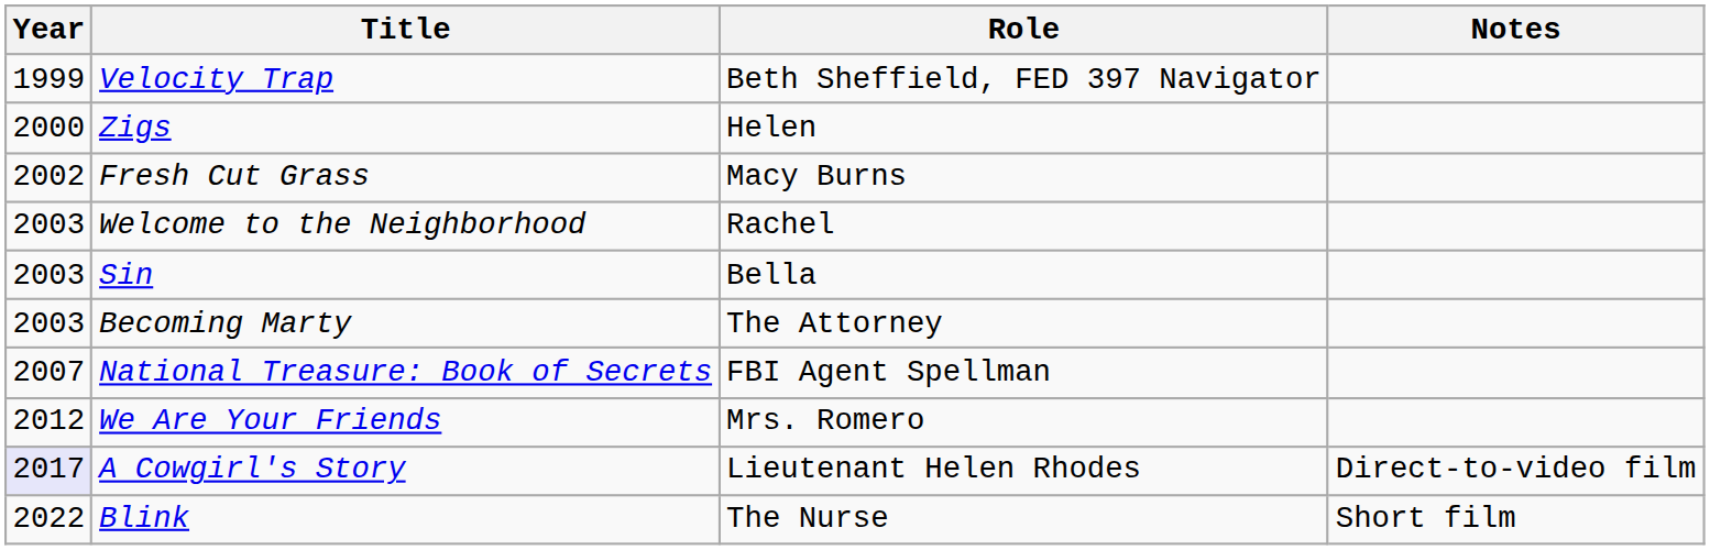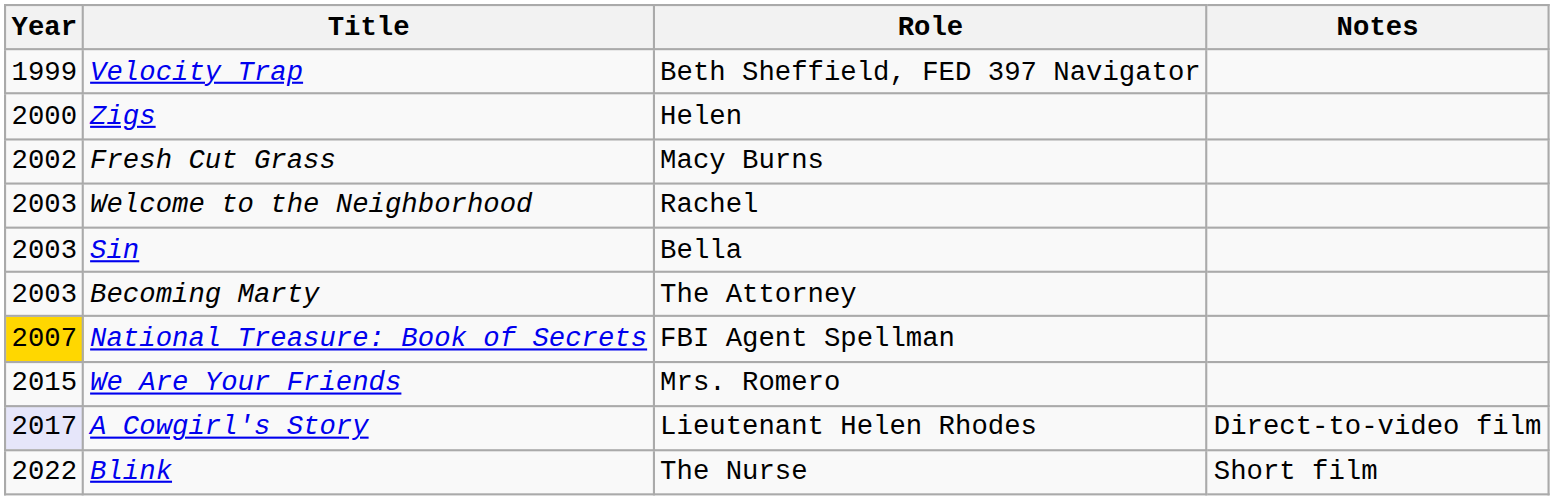 <table class="wikitable sortable">
 <tr>
 <th>Year</th>
 <th>Title</th>
 <th>Role</th>
 <th class="unsortable">Notes</th>
 </tr>
 <tr>
 <td>1999</td>
 <td><em><a href='#'>Velocity Trap</a></em></td>
 <td>Beth Sheffield, FED 397 Navigator</td>
 <td></td>
 </tr>
 <tr>
 <td>2000</td>
 <td><em><a href='#'>Zigs</a></em></td>
 <td>Helen</td>
 <td></td>
 </tr>
 <tr>
 <td>2002</td>
 <td><em>Fresh Cut Grass</em></td>
 <td>Macy Burns</td>
 <td></td>
 </tr>
 <tr>
 <td>2003</td>
 <td><em>Welcome to the Neighborhood</em></td>
 <td>Rachel</td>
 <td></td>
 </tr>
 <tr>
 <td>2003</td>
 <td><a href='#'><em>Sin</em></a></td>
 <td>Bella</td>
 <td></td>
 </tr>
 <tr>
 <td>2003</td>
 <td><em>Becoming Marty</em></td>
 <td>The Attorney</td>
 <td></td>
 </tr>
 <tr>
-<td>2007</td>
+<td style="background: gold;">2007</td>
 <td><em><a href='#'>National Treasure: Book of Secrets</a></em></td>
 <td>FBI Agent Spellman</td>
 <td></td>
 </tr>
 <tr>
-<td>2012</td>
+<td>2015</td>
 <td><a href='#'><em>We Are Your Friends</em></a></td>
 <td>Mrs. Romero</td>
 <td></td>
 </tr>
 <tr>
 <td style="background: lavender;">2017</td>
 <td><em><a href='#'>A Cowgirl's Story</a></em></td>
 <td>Lieutenant Helen Rhodes</td>
 <td>Direct-to-video film</td>
 </tr>
 <tr>
 <td>2022</td>
 <td><em><a href='#'>Blink</a></em></td>
 <td>The Nurse</td>
 <td>Short film</td>
 </tr>
 </table>
